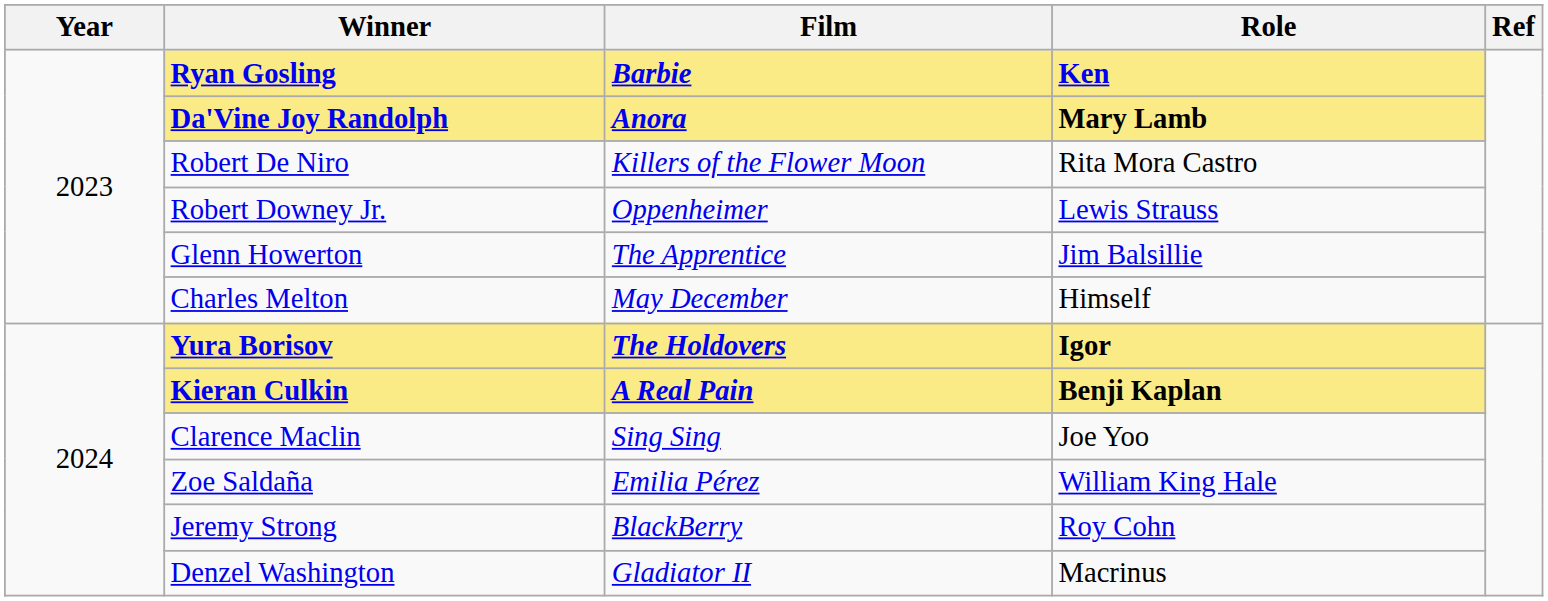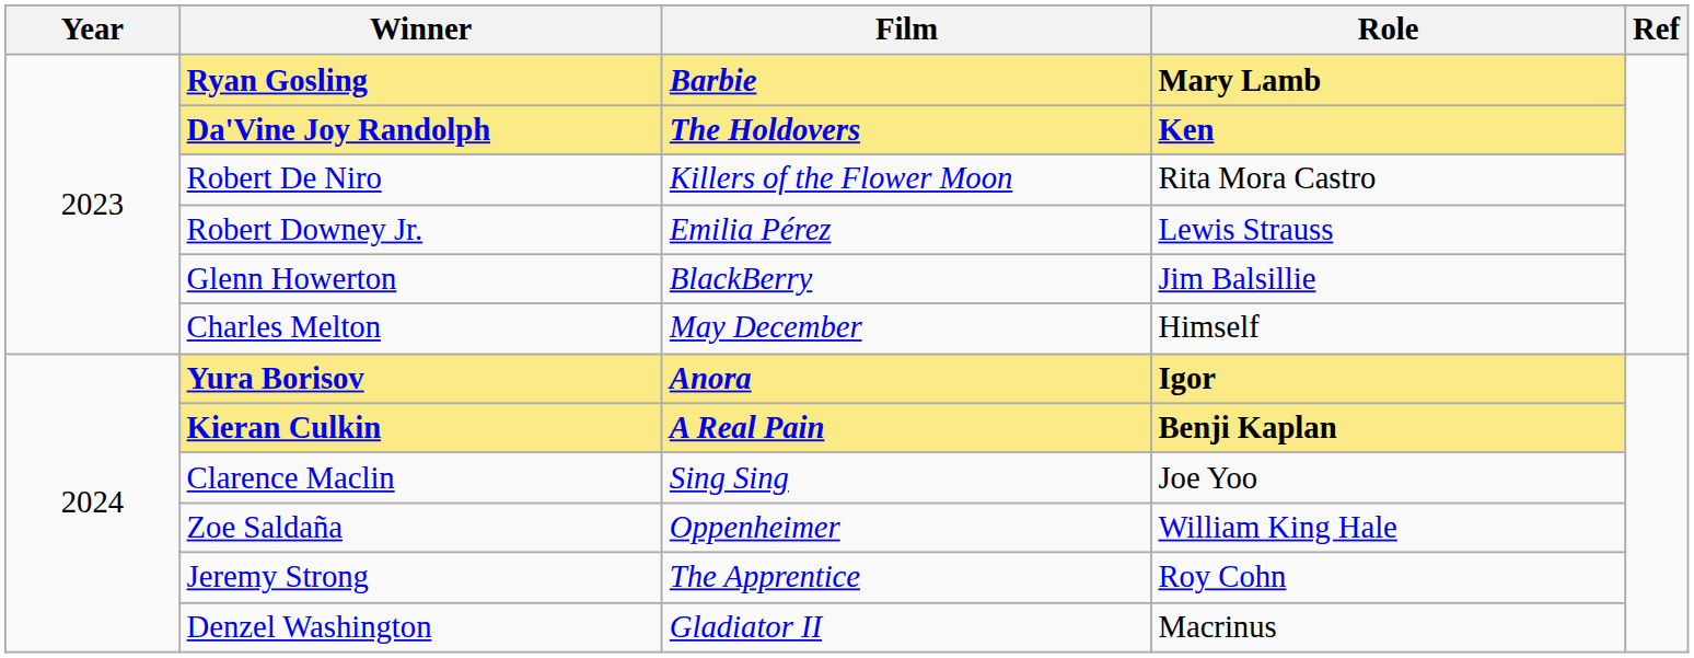 <table class="wikitable" width="68%" cellpadding="5">
 <tr>
 <th width="100"><strong>Year</strong></th>
 <th width="300"><strong>Winner</strong></th>
 <th width="300"><strong>Film</strong></th>
 <th width="300"><strong>Role</strong></th>
 <th width="15"><strong>Ref</strong></th>
 </tr>
 <tr>
 <td style="text-align:center;" rowspan=6>2023</td>
 <td style="background:#FAEB86;"><strong><a href='#'>Ryan Gosling</a></strong></td>
 <td style="background:#FAEB86;"><strong><em><a href='#'>Barbie</a></em></strong></td>
-<td style="background:#FAEB86;"><strong><a href='#'>Ken</a></strong></td>
+<td style="background:#FAEB86;"><strong>Mary Lamb</strong></td>
 <td style="text-align:center;" rowspan=6></td>
 </tr>
 <tr>
 <td style="background:#FAEB86;"><strong><a href='#'>Da'Vine Joy Randolph</a></strong></td>
-<td style="background:#FAEB86;"><strong><em><a href='#'>Anora</a></em></strong></td>
-<td style="background:#FAEB86;"><strong>Mary Lamb</strong></td>
+<td style="background:#FAEB86;"><strong><em><a href='#'>The Holdovers</a></em></strong></td>
+<td style="background:#FAEB86;"><strong><a href='#'>Ken</a></strong></td>
 </tr>
 <tr>
 <td><a href='#'>Robert De Niro</a></td>
 <td><em><a href='#'>Killers of the Flower Moon</a></em></td>
 <td>Rita Mora Castro</td>
 </tr>
 <tr>
 <td><a href='#'>Robert Downey Jr.</a></td>
-<td><em><a href='#'>Oppenheimer</a></em></td>
+<td><em><a href='#'>Emilia Pérez</a></em></td>
 <td><a href='#'>Lewis Strauss</a></td>
 </tr>
 <tr>
 <td><a href='#'>Glenn Howerton</a></td>
-<td><em><a href='#'>The Apprentice</a></em></td>
+<td><em><a href='#'>BlackBerry</a></em></td>
 <td><a href='#'>Jim Balsillie</a></td>
 </tr>
 <tr>
 <td><a href='#'>Charles Melton</a></td>
 <td><em><a href='#'>May December</a></em></td>
 <td>Himself</td>
 </tr>
 <tr>
 <td style="text-align:center;" rowspan=6>2024</td>
 <td style="background:#FAEB86;"><strong><a href='#'>Yura Borisov</a></strong></td>
-<td style="background:#FAEB86;"><strong><em><a href='#'>The Holdovers</a></em></strong></td>
+<td style="background:#FAEB86;"><strong><em><a href='#'>Anora</a></em></strong></td>
 <td style="background:#FAEB86;"><strong>Igor</strong></td>
 <td style="text-align:center;" rowspan=6></td>
 </tr>
 <tr>
 <td style="background:#FAEB86;"><strong><a href='#'>Kieran Culkin</a></strong></td>
 <td style="background:#FAEB86;"><strong><em><a href='#'>A Real Pain</a></em></strong></td>
 <td style="background:#FAEB86;"><strong>Benji Kaplan</strong></td>
 </tr>
 <tr>
 <td><a href='#'>Clarence Maclin</a></td>
 <td><em><a href='#'>Sing Sing</a></em></td>
 <td>Joe Yoo</td>
 </tr>
 <tr>
 <td><a href='#'>Zoe Saldaña</a></td>
-<td><em><a href='#'>Emilia Pérez</a></em></td>
+<td><em><a href='#'>Oppenheimer</a></em></td>
 <td><a href='#'>William King Hale</a></td>
 </tr>
 <tr>
 <td><a href='#'>Jeremy Strong</a></td>
-<td><em><a href='#'>BlackBerry</a></em></td>
+<td><em><a href='#'>The Apprentice</a></em></td>
 <td><a href='#'>Roy Cohn</a></td>
 </tr>
 <tr>
 <td><a href='#'>Denzel Washington</a></td>
 <td><em><a href='#'>Gladiator II</a></em></td>
 <td>Macrinus</td>
 </tr>
 </table>
